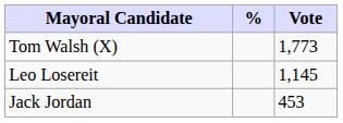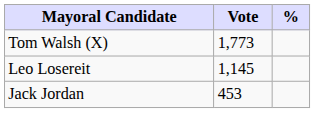 <table class="wikitable">
 <tr>
 <th style="background:#ddf; width:200px;">Mayoral Candidate </th>
+<th style="background:#ddf; width:50px;">Vote</th>
 <th style="background:#ddf; width:30px;">%</th>
-<th style="background:#ddf; width:50px;">Vote</th>
 </tr>
 <tr>
 <td>Tom Walsh (X)</td>
+<td>1,773</td>
 <td></td>
-<td>1,773</td>
 </tr>
 <tr>
 <td>Leo Losereit</td>
+<td>1,145</td>
 <td></td>
-<td>1,145</td>
 </tr>
 <tr>
 <td>Jack Jordan</td>
+<td>453</td>
 <td></td>
-<td>453</td>
 </tr>
 </table>
